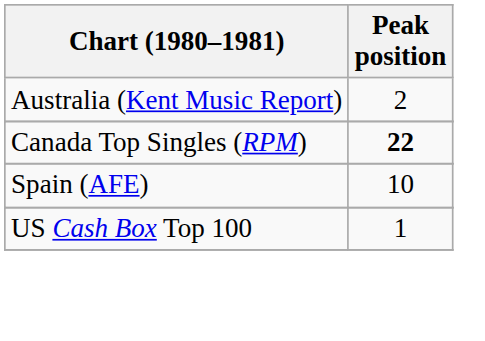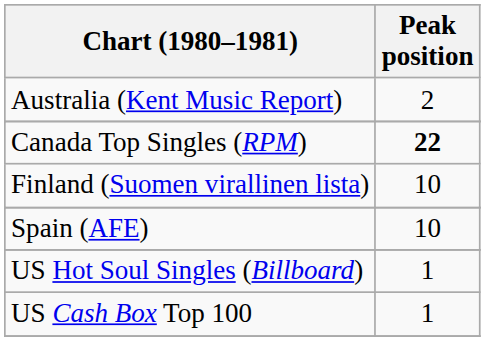 <table class="wikitable sortable">
 <tr>
 <th align="center">Chart (1980–1981)</th>
 <th align="center">Peak<br>position</th>
 </tr>
 <tr>
 <td>Australia (<a href='#'>Kent Music Report</a>)</td>
 <td align="center">2</td>
 </tr>
 <tr>
 </tr>
 <tr>
 </tr>
 <tr>
 <td>Canada Top Singles (<em><a href='#'>RPM</a></em>)</td>
 <td align="center"><strong>22</strong></td>
+</tr>
+<tr>
+<td>Finland (<a href='#'>Suomen virallinen lista</a>)</td>
+<td align="center">10</td>
 </tr>
 <tr>
 </tr>
 <tr>
 </tr>
 <tr>
 </tr>
 <tr>
 </tr>
 <tr>
 </tr>
 <tr>
 </tr>
 <tr>
 <td>Spain (<a href='#'>AFE</a>)</td>
 <td align="center">10</td>
 </tr>
 <tr>
 </tr>
 <tr>
 </tr>
 <tr>
 </tr>
 <tr>
 </tr>
 <tr>
+<td scope="row">US <a href='#'>Hot Soul Singles</a> (<em><a href='#'>Billboard</a></em>)</td>
+<td style="text-align:center;">1</td>
+</tr>
+<tr>
 <td>US <a href='#'><em>Cash Box</em></a> Top 100</td>
 <td align="center">1</td>
 </tr>
 <tr>
 </tr>
 </table>
